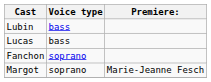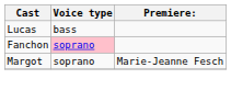 <table class="wikitable">
 <tr>
 <th>Cast</th>
 <th>Voice type</th>
 <th>Premiere:<br></th>
-</tr>
-<tr>
-<td>Lubin</td>
-<td><a href='#'>bass</a></td>
-<td></td>
 </tr>
 <tr>
 <td>Lucas</td>
 <td>bass</td>
 <td></td>
 </tr>
 <tr>
 <td>Fanchon</td>
-<td><a href='#'>soprano</a></td>
+<td style="background: pink;"><a href='#'>soprano</a></td>
 <td></td>
 </tr>
 <tr>
 <td>Margot</td>
 <td>soprano</td>
 <td>Marie-Jeanne Fesch</td>
 </tr>
 <tr>
 </tr>
 </table>
